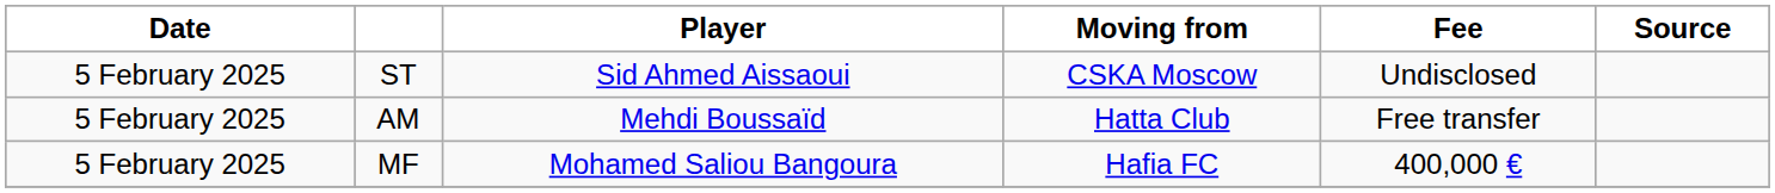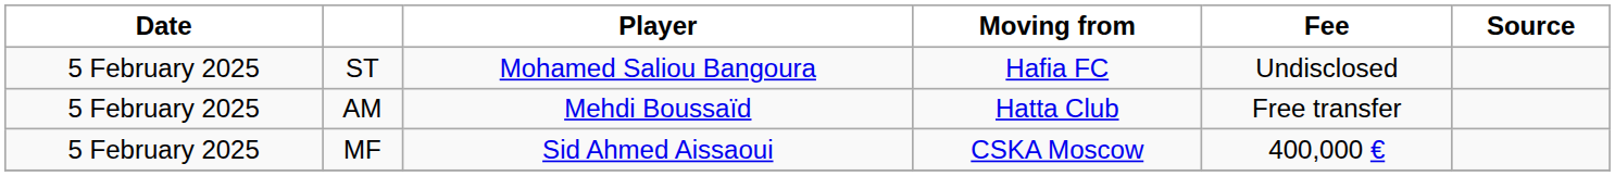 <table class="wikitable sortable" style="width:70%; text-align:center; font-size:90%; text-align:centre;">
 <tr>
 <th style="background:white; color:black; text-align:center;">Date</th>
 <th style="background:white; color:black; text-align:center;"></th>
 <th style="background:white; color:black; text-align:center;">Player</th>
 <th style="background:white; color:black; text-align:center;">Moving from</th>
 <th style="background:white; color:black; text-align:center;">Fee</th>
 <th style="background:white; color:black; text-align:center;">Source</th>
 </tr>
 <tr>
 <td>5 February 2025</td>
 <td>ST</td>
-<td> <a href='#'>Sid Ahmed Aissaoui</a></td>
-<td> <a href='#'>CSKA Moscow</a></td>
+<td> <a href='#'>Mohamed Saliou Bangoura</a></td>
+<td> <a href='#'>Hafia FC</a></td>
 <td>Undisclosed</td>
 <td></td>
 </tr>
 <tr>
 <td>5 February 2025</td>
 <td>AM</td>
 <td> <a href='#'>Mehdi Boussaïd</a></td>
 <td> <a href='#'>Hatta Club</a></td>
 <td>Free transfer</td>
 <td></td>
 </tr>
 <tr>
 <td>5 February 2025</td>
 <td>MF</td>
-<td> <a href='#'>Mohamed Saliou Bangoura</a></td>
-<td> <a href='#'>Hafia FC</a></td>
+<td> <a href='#'>Sid Ahmed Aissaoui</a></td>
+<td> <a href='#'>CSKA Moscow</a></td>
 <td>400,000 <a href='#'>€</a></td>
 <td></td>
 </tr>
 <tr>
 </tr>
 </table>
